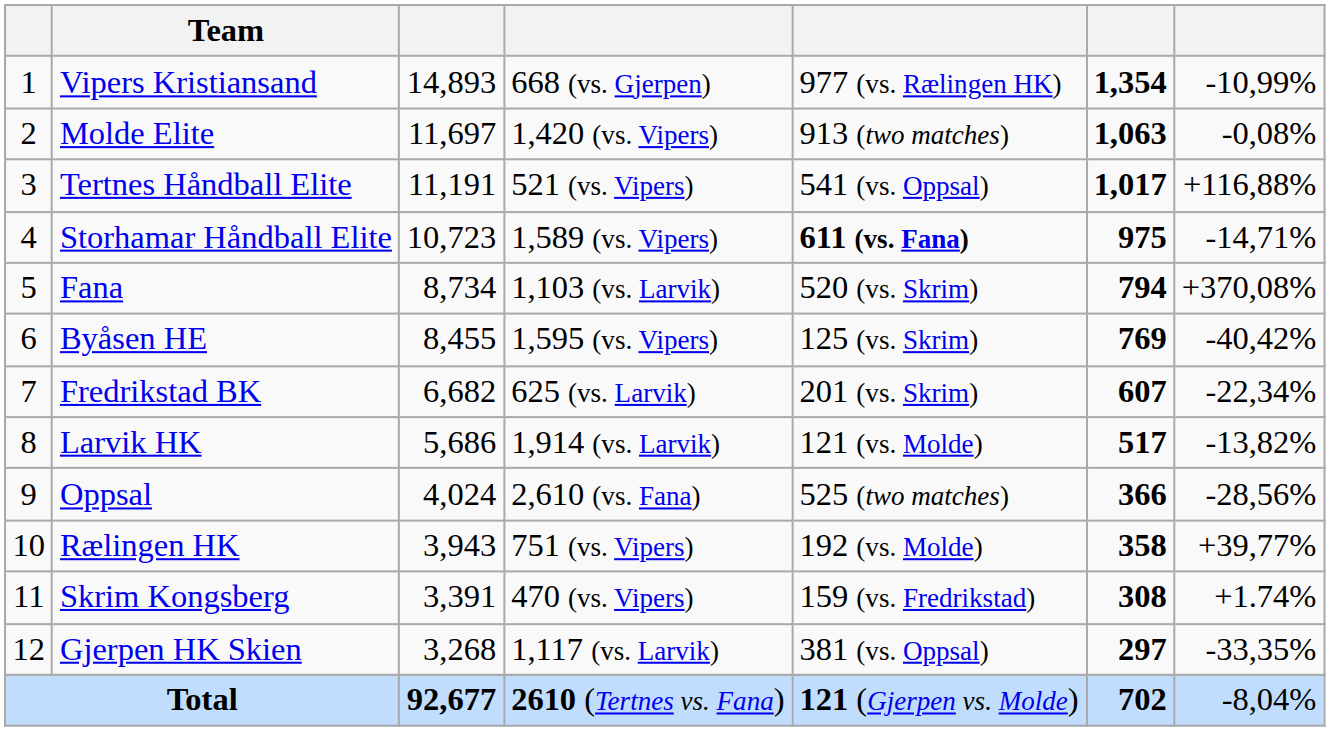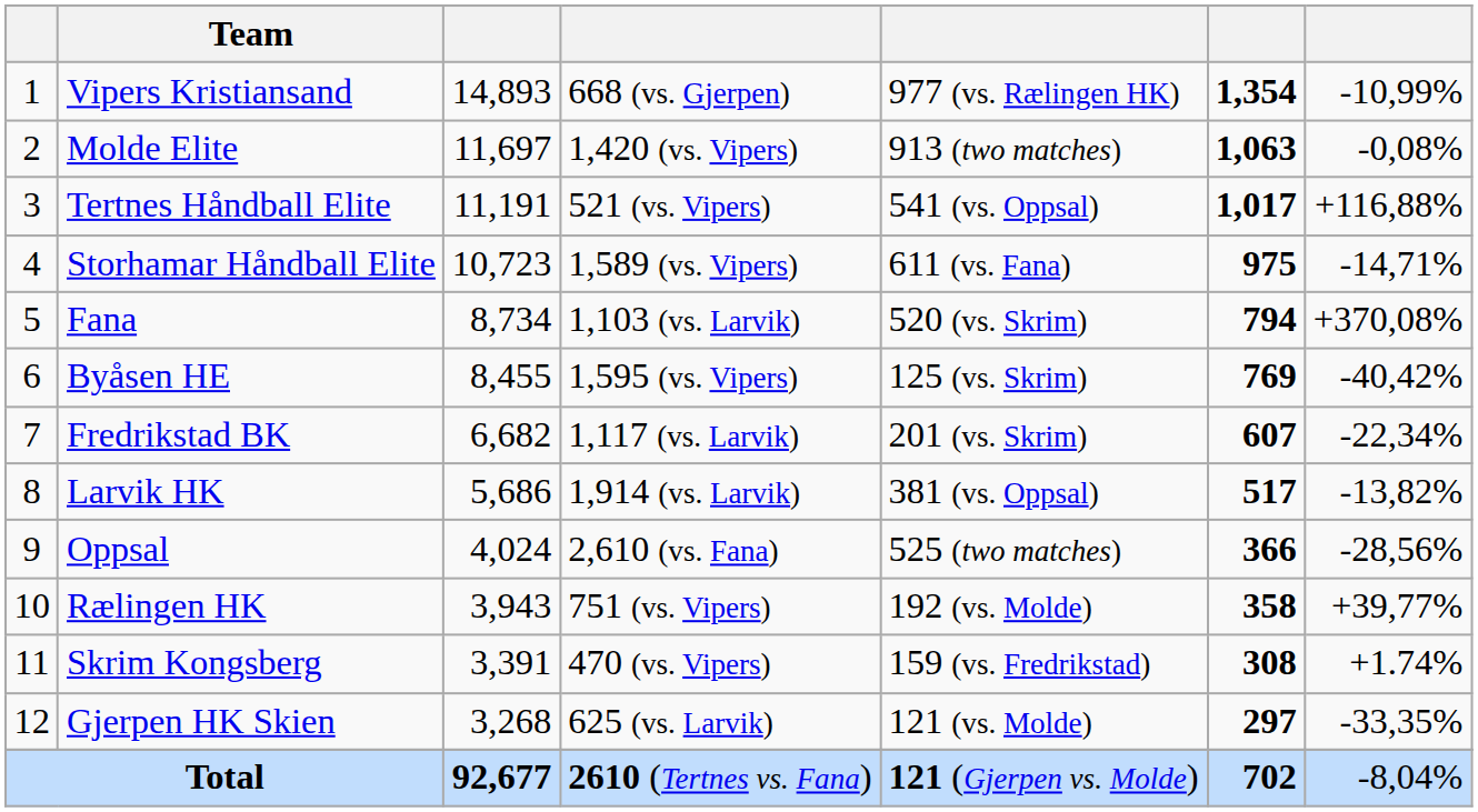 <table class="wikitable" style="text-align:right">
 <tr>
 <th></th>
 <th>Team</th>
 <th></th>
 <th></th>
 <th></th>
 <th></th>
 <th></th>
 </tr>
 <tr>
 <td align="center">1</td>
 <td align="left"><a href='#'>Vipers Kristiansand</a></td>
 <td>14,893</td>
 <td align="left">668 <small>(vs. <a href='#'>Gjerpen</a>)</small></td>
 <td align="left">977 <small>(vs. <a href='#'>Rælingen HK</a>)</small></td>
 <td><strong>1,354</strong></td>
 <td>-10,99%</td>
 </tr>
 <tr>
 <td align="center">2</td>
 <td align="left"><a href='#'>Molde Elite</a></td>
 <td>11,697</td>
 <td align="left">1,420 <small>(vs. <a href='#'>Vipers</a>)</small></td>
 <td align="left">913 <small>(<em>two matches</em>)</small></td>
 <td><strong>1,063</strong></td>
 <td>-0,08%</td>
 </tr>
 <tr>
 <td align="center">3</td>
 <td align="left"><a href='#'>Tertnes Håndball Elite</a></td>
 <td>11,191</td>
 <td align="left">521 <small>(vs. <a href='#'>Vipers</a>)</small></td>
 <td align="left">541 <small>(vs. <a href='#'>Oppsal</a>)</small></td>
 <td><strong>1,017</strong></td>
 <td>+116,88%</td>
 </tr>
 <tr>
 <td align="center">4</td>
 <td align="left"><a href='#'>Storhamar Håndball Elite</a></td>
 <td>10,723</td>
 <td align="left">1,589 <small>(vs. <a href='#'>Vipers</a>)</small></td>
-<td align="left"><strong>611 <small>(vs. <a href='#'>Fana</a>)</small></strong></td>
+<td align="left">611 <small>(vs. <a href='#'>Fana</a>)</small></td>
 <td><strong>975</strong></td>
 <td>-14,71%</td>
 </tr>
 <tr>
 <td align="center">5</td>
 <td align="left"><a href='#'>Fana</a></td>
 <td>8,734</td>
 <td align="left">1,103 <small>(vs. <a href='#'>Larvik</a>)</small></td>
 <td align="left">520 <small>(vs. <a href='#'>Skrim</a>)</small></td>
 <td><strong>794</strong></td>
 <td>+370,08%</td>
 </tr>
 <tr>
 <td align="center">6</td>
 <td align="left"><a href='#'>Byåsen HE</a></td>
 <td>8,455</td>
 <td align="left">1,595 <small>(vs. <a href='#'>Vipers</a>)</small></td>
 <td align="left">125 <small>(vs. <a href='#'>Skrim</a>)</small></td>
 <td><strong>769</strong></td>
 <td>-40,42%</td>
 </tr>
 <tr>
 <td align="center">7</td>
 <td align="left"><a href='#'>Fredrikstad BK</a></td>
 <td>6,682</td>
-<td align="left">625 <small>(vs. <a href='#'>Larvik</a>)</small></td>
+<td align="left">1,117 <small>(vs. <a href='#'>Larvik</a>)</small></td>
 <td align="left">201 <small>(vs. <a href='#'>Skrim</a>)</small></td>
 <td><strong>607</strong></td>
 <td>-22,34%</td>
 </tr>
 <tr>
 <td align="center">8</td>
 <td align="left"><a href='#'>Larvik HK</a></td>
 <td>5,686</td>
 <td align="left">1,914 <small>(vs. <a href='#'>Larvik</a>)</small></td>
-<td align="left">121 <small>(vs. <a href='#'>Molde</a>)</small></td>
+<td align="left">381 <small>(vs. <a href='#'>Oppsal</a>)</small></td>
 <td><strong>517</strong></td>
 <td>-13,82%</td>
 </tr>
 <tr>
 <td align="center">9</td>
 <td align="left"><a href='#'>Oppsal</a></td>
 <td>4,024</td>
 <td align="left">2,610 <small>(vs. <a href='#'>Fana</a>)</small></td>
 <td align="left">525 <small>(<em>two matches</em>)</small></td>
 <td><strong>366</strong></td>
 <td>-28,56%</td>
 </tr>
 <tr>
 <td align="center">10</td>
 <td align="left"><a href='#'>Rælingen HK</a></td>
 <td>3,943</td>
 <td align="left">751 <small>(vs. <a href='#'>Vipers</a>)</small></td>
 <td align="left">192 <small>(vs. <a href='#'>Molde</a>)</small></td>
 <td><strong>358</strong></td>
 <td>+39,77%</td>
 </tr>
 <tr>
 <td align="center">11</td>
 <td align="left"><a href='#'>Skrim Kongsberg</a></td>
 <td>3,391</td>
 <td align="left">470 <small>(vs. <a href='#'>Vipers</a>)</small></td>
 <td align="left">159 <small>(vs. <a href='#'>Fredrikstad</a>)</small></td>
 <td><strong>308</strong></td>
 <td>+1.74%</td>
 </tr>
 <tr>
 <td align="center">12</td>
 <td align="left"><a href='#'>Gjerpen HK Skien</a></td>
 <td>3,268</td>
-<td align="left">1,117 <small>(vs. <a href='#'>Larvik</a>)</small></td>
-<td align="left">381 <small>(vs. <a href='#'>Oppsal</a>)</small></td>
+<td align="left">625 <small>(vs. <a href='#'>Larvik</a>)</small></td>
+<td align="left">121 <small>(vs. <a href='#'>Molde</a>)</small></td>
 <td><strong>297</strong></td>
 <td>-33,35%</td>
 </tr>
 <tr>
 </tr>
 <tr bgcolor=#c1ddfd>
 <td align=center colspan="2"><strong>Total</strong></td>
 <td><strong>92,677</strong></td>
 <td align="left"><strong>2610</strong> (<small><em><a href='#'>Tertnes</a> vs. <a href='#'>Fana</a></em></small>)</td>
 <td align="left"><strong>121</strong> (<small><em><a href='#'>Gjerpen</a> vs. <a href='#'>Molde</a></em></small>)</td>
 <td><strong>702</strong></td>
 <td>-8,04%</td>
 </tr>
 </table>
